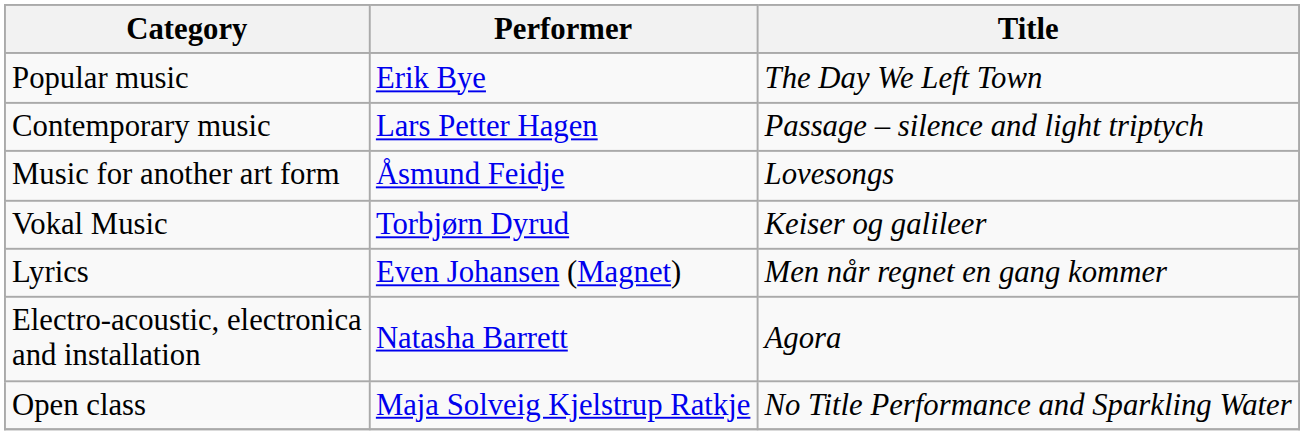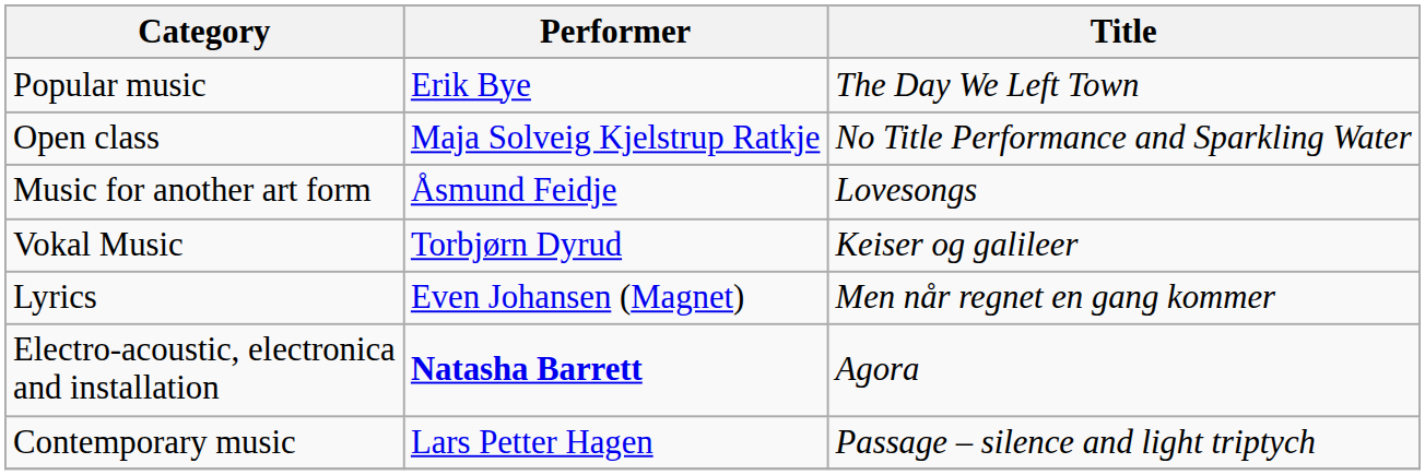 <table class="wikitable">
 <tr>
 <th>Category</th>
 <th>Performer</th>
 <th>Title</th>
 </tr>
 <tr -->
 <td>Popular music</td>
 <td><a href='#'>Erik Bye</a></td>
 <td><em>The Day We Left Town</em></td>
 </tr>
 <tr -->
-<td>Contemporary music</td>
-<td><a href='#'>Lars Petter Hagen</a></td>
-<td><em>Passage – silence and light triptych</em></td>
+<td>Open class</td>
+<td><a href='#'>Maja Solveig Kjelstrup Ratkje</a></td>
+<td><em>No Title Performance and Sparkling Water</em></td>
 </tr>
 <tr -->
 <td>Music for another art form</td>
 <td><a href='#'>Åsmund Feidje</a></td>
 <td><em>Lovesongs</em></td>
 </tr>
 <tr -->
 <td>Vokal Music</td>
 <td><a href='#'>Torbjørn Dyrud</a></td>
 <td><em>Keiser og galileer</em></td>
 </tr>
 <tr -->
 <td>Lyrics</td>
 <td><a href='#'>Even Johansen</a> (<a href='#'>Magnet</a>)</td>
 <td><em>Men når regnet en gang kommer</em></td>
 </tr>
 <tr -->
 <td>Electro-acoustic, electronica<br>  and installation</td>
-<td><a href='#'>Natasha Barrett</a></td>
+<td><strong><a href='#'>Natasha Barrett</a></strong></td>
 <td><em>Agora</em></td>
 </tr>
 <tr -->
-<td>Open class</td>
-<td><a href='#'>Maja Solveig Kjelstrup Ratkje</a></td>
-<td><em>No Title Performance and Sparkling Water</em></td>
+<td>Contemporary music</td>
+<td><a href='#'>Lars Petter Hagen</a></td>
+<td><em>Passage – silence and light triptych</em></td>
 </tr>
 <tr -->
 </tr>
 </table>
